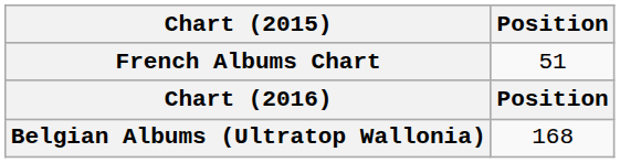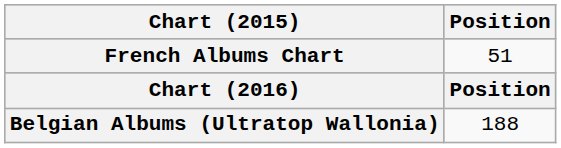 <table class="wikitable plainrowheaders" style="text-align:center">
 <tr>
 <th scope="col">Chart (2015)</th>
 <th scope="col">Position</th>
 </tr>
 <tr>
 <th scope="row">French Albums Chart</th>
 <td>51</td>
 </tr>
 <tr>
 <th scope="col">Chart (2016)</th>
 <th scope="col">Position</th>
 </tr>
 <tr>
 <th scope="row">Belgian Albums (Ultratop Wallonia)</th>
-<td>168</td>
+<td>188</td>
 </tr>
 </table>
